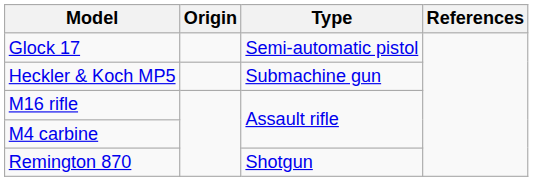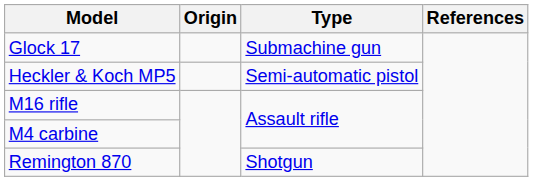 <table class="wikitable">
 <tr>
 <th>Model</th>
 <th>Origin</th>
 <th>Type</th>
 <th>References</th>
 </tr>
 <tr>
 <td><a href='#'>Glock 17</a></td>
 <td></td>
-<td><a href='#'>Semi-automatic pistol</a></td>
+<td><a href='#'>Submachine gun</a></td>
 <td rowspan="5"></td>
 </tr>
 <tr>
 <td><a href='#'>Heckler & Koch MP5</a></td>
 <td></td>
-<td><a href='#'>Submachine gun</a></td>
+<td><a href='#'>Semi-automatic pistol</a></td>
 </tr>
 <tr>
 <td><a href='#'>M16 rifle</a></td>
 <td rowspan="3"></td>
 <td rowspan="2"><a href='#'>Assault rifle</a></td>
 </tr>
 <tr>
 <td><a href='#'>M4 carbine</a></td>
 </tr>
 <tr>
 <td><a href='#'>Remington 870</a></td>
 <td><a href='#'>Shotgun</a></td>
 </tr>
 </table>
